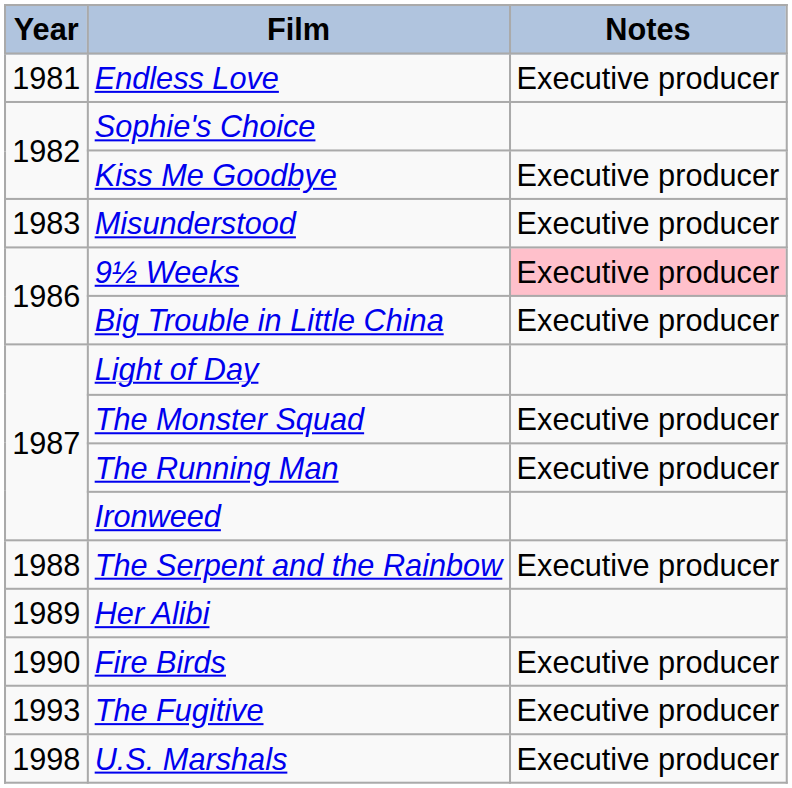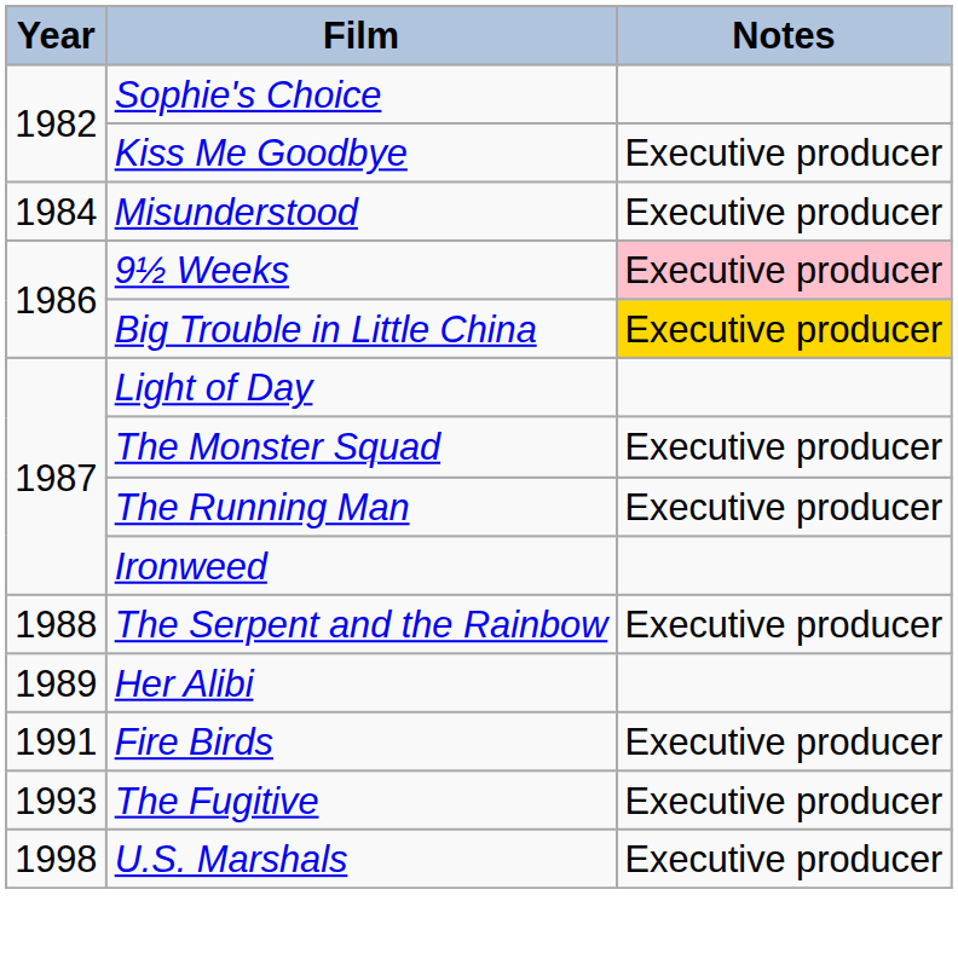 <table class="wikitable" style="font-size:95%;">
 <tr>
 <th style="background:#B0C4DE;">Year</th>
 <th style="background:#B0C4DE;">Film</th>
 <th style="background:#B0C4DE;">Notes</th>
-</tr>
-<tr>
-<td>1981</td>
-<td><em><a href='#'>Endless Love</a></em></td>
-<td>Executive producer</td>
 </tr>
 <tr>
 <td rowspan=2>1982</td>
 <td><em><a href='#'>Sophie's Choice</a></em></td>
 <td></td>
 </tr>
 <tr>
 <td><em><a href='#'>Kiss Me Goodbye</a></em></td>
 <td>Executive producer</td>
 </tr>
 <tr>
-<td>1983</td>
+<td>1984</td>
 <td><em><a href='#'>Misunderstood</a></em></td>
 <td>Executive producer</td>
 </tr>
 <tr>
 <td rowspan=2>1986</td>
 <td><em><a href='#'>9½ Weeks</a></em></td>
 <td style="background: pink;">Executive producer</td>
 </tr>
 <tr>
 <td><em><a href='#'>Big Trouble in Little China</a></em></td>
-<td>Executive producer</td>
+<td style="background: gold;">Executive producer</td>
 </tr>
 <tr>
 <td rowspan=4>1987</td>
 <td><em><a href='#'>Light of Day</a></em></td>
 <td></td>
 </tr>
 <tr>
 <td><em><a href='#'>The Monster Squad</a></em></td>
 <td>Executive producer</td>
 </tr>
 <tr>
 <td><em><a href='#'>The Running Man</a></em></td>
 <td>Executive producer</td>
 </tr>
 <tr>
 <td><em><a href='#'>Ironweed</a></em></td>
 <td></td>
 </tr>
 <tr>
 <td>1988</td>
 <td><em><a href='#'>The Serpent and the Rainbow</a></em></td>
 <td>Executive producer</td>
 </tr>
 <tr>
 <td>1989</td>
 <td><em><a href='#'>Her Alibi</a></em></td>
 <td></td>
 </tr>
 <tr>
-<td>1990</td>
+<td>1991</td>
 <td><em><a href='#'>Fire Birds</a></em></td>
 <td>Executive producer</td>
 </tr>
 <tr>
 <td>1993</td>
 <td><em><a href='#'>The Fugitive</a></em></td>
 <td>Executive producer</td>
 </tr>
 <tr>
 <td>1998</td>
 <td><em><a href='#'>U.S. Marshals</a></em></td>
 <td>Executive producer</td>
 </tr>
 </table>
